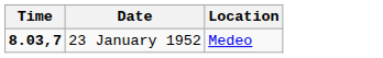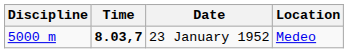 <table class='wikitable'>
 <tr>
+<th>Discipline</th>
 <th>Time</th>
 <th>Date</th>
 <th>Location</th>
 </tr>
 <tr>
+<td><a href='#'>5000 m</a></td>
 <td><strong>8.03,7</strong></td>
 <td>23 January 1952</td>
 <td align=left> <a href='#'>Medeo</a></td>
 </tr>
 </table>
